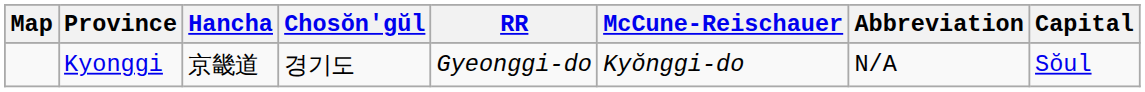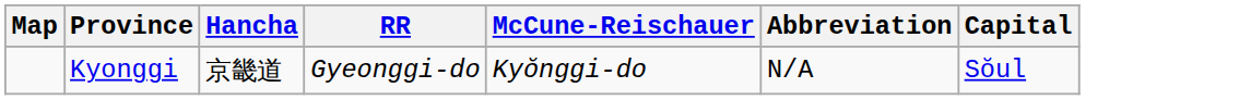 <table class="wikitable">
 <tr>
 <th>Map</th>
 <th>Province</th>
 <th><a href='#'>Hancha</a></th>
-<th><a href='#'>Chosŏn'gŭl</a></th>
 <th><a href='#'>RR</a></th>
 <th><a href='#'>McCune-Reischauer</a></th>
 <th>Abbreviation</th>
 <th>Capital</th>
 </tr>
 <tr>
 <td></td>
 <td><a href='#'>Kyonggi</a></td>
 <td>京畿道</td>
-<td>경기도</td>
 <td><em>Gyeonggi-do</em></td>
 <td><em>Kyŏnggi-do</em></td>
 <td>N/A</td>
 <td><a href='#'>Sŏul</a></td>
 </tr>
 </table>
